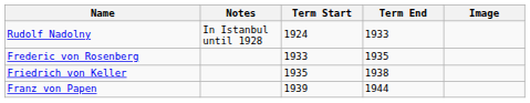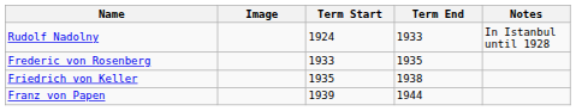 <table class="wikitable">
 <tr>
 <th width="250">Name</th>
-<th width="100">Notes</th>
+<th width="100">Image</th>
 <th width="100">Term Start</th>
 <th width="100">Term End</th>
-<th width="100">Image</th>
+<th width="100">Notes</th>
 </tr>
 <tr>
 <td><a href='#'>Rudolf Nadolny</a></td>
-<td>In Istanbul until 1928</td>
+<td></td>
 <td>1924</td>
 <td>1933</td>
-<td></td>
+<td>In Istanbul until 1928</td>
 </tr>
 <tr>
 <td><a href='#'>Frederic von Rosenberg</a></td>
 <td></td>
 <td>1933</td>
 <td>1935</td>
 <td></td>
 </tr>
 <tr>
 <td><a href='#'>Friedrich von Keller</a></td>
 <td></td>
 <td>1935</td>
 <td>1938</td>
 <td></td>
 </tr>
 <tr>
 <td><a href='#'>Franz von Papen</a></td>
 <td></td>
 <td>1939</td>
 <td>1944</td>
 <td></td>
 </tr>
 </table>
